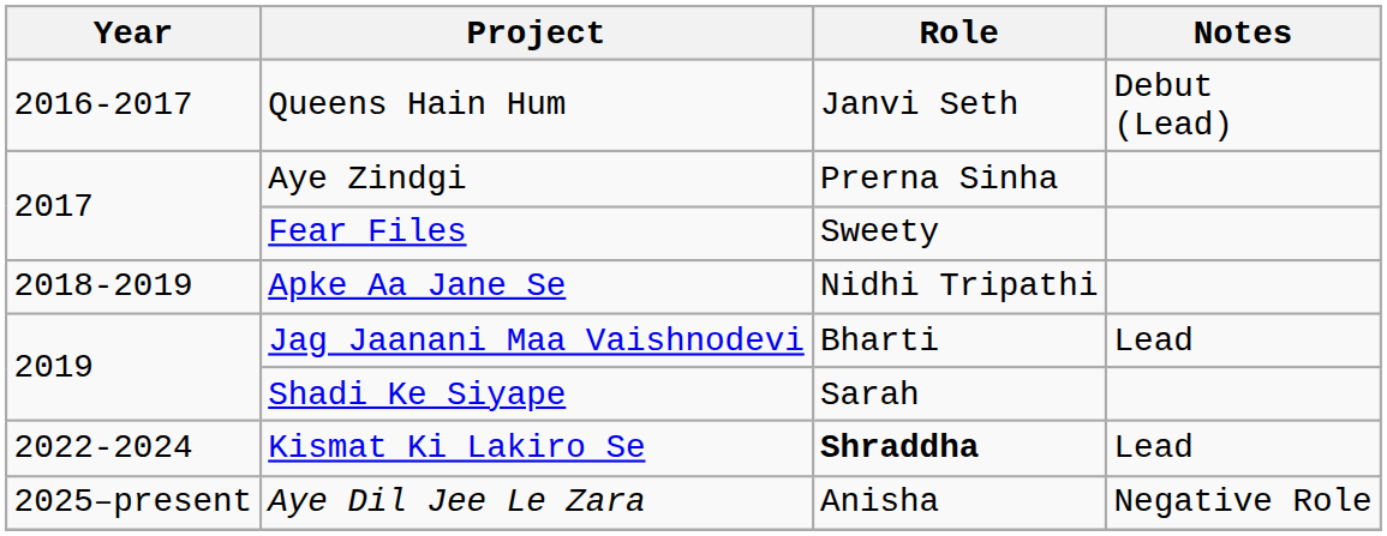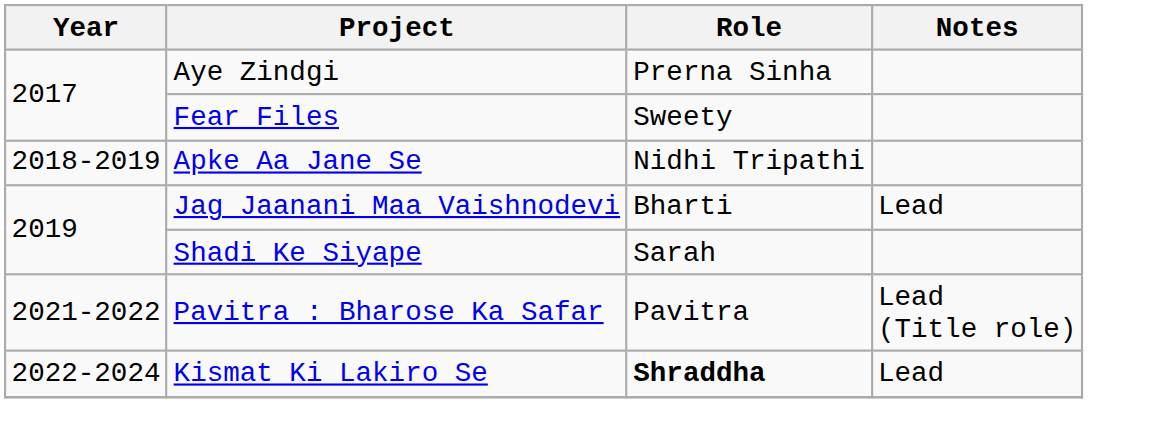 <table class="wikitable sortable">
 <tr>
 <th>Year</th>
 <th>Project</th>
 <th>Role</th>
 <th>Notes</th>
-</tr>
-<tr>
-<td>2016-2017</td>
-<td>Queens Hain Hum</td>
-<td>Janvi Seth</td>
-<td>Debut<br>(Lead)</td>
 </tr>
 <tr>
 <td rowspan="2">2017</td>
 <td>Aye Zindgi</td>
 <td>Prerna Sinha</td>
 <td></td>
 </tr>
 <tr>
 <td><a href='#'>Fear Files</a></td>
 <td>Sweety</td>
 <td></td>
 </tr>
 <tr>
 <td>2018-2019</td>
 <td><a href='#'>Apke Aa Jane Se</a></td>
 <td>Nidhi Tripathi</td>
 <td></td>
 </tr>
 <tr>
 <td rowspan="2">2019</td>
 <td><a href='#'>Jag Jaanani Maa Vaishnodevi</a></td>
 <td>Bharti</td>
 <td>Lead</td>
 </tr>
 <tr>
 <td><a href='#'>Shadi Ke Siyape</a></td>
 <td>Sarah</td>
 <td></td>
 </tr>
 <tr>
+<td>2021-2022</td>
+<td><a href='#'>Pavitra : Bharose Ka Safar</a></td>
+<td>Pavitra</td>
+<td>Lead<br>(Title role)</td>
+</tr>
+<tr>
 <td>2022-2024</td>
 <td><a href='#'>Kismat Ki Lakiro Se</a></td>
 <td><strong>Shraddha</strong></td>
 <td>Lead</td>
 </tr>
 <tr>
-<td>2025–present</td>
-<td><em>Aye Dil Jee Le Zara</em></td>
-<td>Anisha</td>
-<td>Negative Role</td>
-</tr>
-<tr>
 </tr>
 </table>
